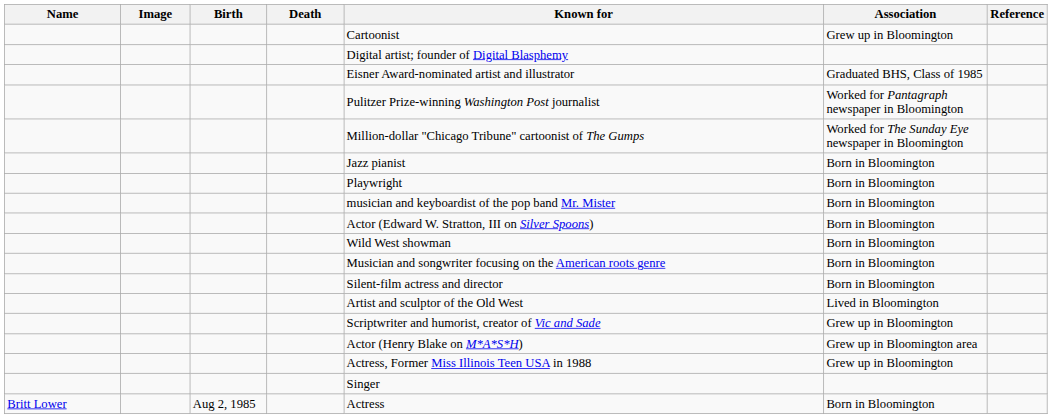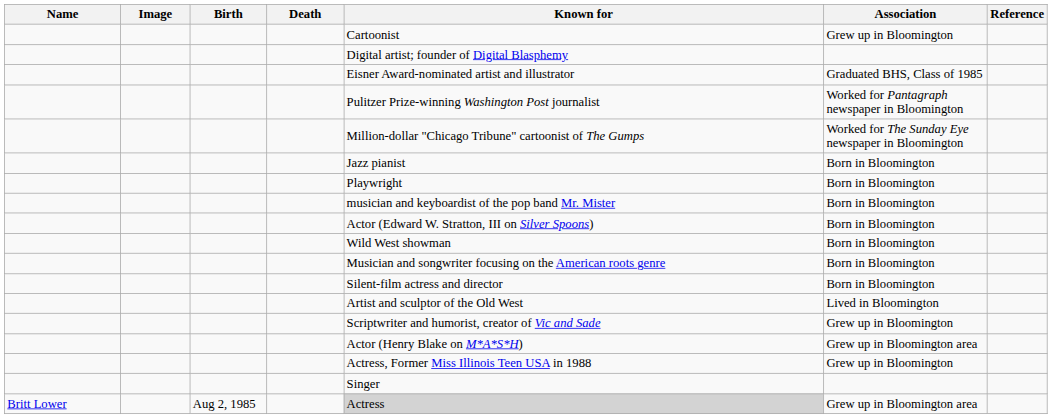 <table class="wikitable sortable">
 <tr>
 <th scope="col" width="140">Name</th>
 <th scope="col" width="80" class="unsortable">Image</th>
 <th scope="col" width="90">Birth</th>
 <th scope="col" width="90">Death</th>
 <th scope="col" width="600" class="unsortable">Known for</th>
 <th scope="col" width="200" class="unsortable">Association</th>
 <th scope="col" width="30" class="unsortable">Reference</th>
 </tr>
 <tr>
 <td></td>
 <td></td>
 <td align=right></td>
 <td align=right></td>
 <td>Cartoonist</td>
 <td>Grew up in Bloomington</td>
 <td align="center"></td>
 </tr>
 <tr>
 <td></td>
 <td></td>
 <td></td>
 <td></td>
 <td>Digital artist; founder of <a href='#'>Digital Blasphemy</a></td>
 <td></td>
 <td align="center"></td>
 </tr>
 <tr>
 <td></td>
 <td></td>
 <td align=right></td>
 <td></td>
 <td>Eisner Award-nominated artist and illustrator</td>
 <td>Graduated BHS, Class of 1985</td>
 <td align="center"></td>
 </tr>
 <tr>
 <td></td>
 <td></td>
 <td align=right></td>
 <td align=right></td>
 <td>Pulitzer Prize-winning <em>Washington Post</em> journalist</td>
 <td>Worked for <em>Pantagraph</em> newspaper in Bloomington</td>
 <td align="center"></td>
 </tr>
 <tr>
 <td></td>
 <td><br></td>
 <td align=right></td>
 <td align=right></td>
 <td>Million-dollar "Chicago Tribune" cartoonist of <em>The Gumps</em></td>
 <td>Worked for <em>The Sunday Eye</em> newspaper in Bloomington</td>
 <td align="center"></td>
 </tr>
 <tr>
 <td></td>
 <td></td>
 <td align=right></td>
 <td></td>
 <td>Jazz pianist</td>
 <td>Born in Bloomington</td>
 <td align="center"></td>
 </tr>
 <tr>
 <td></td>
 <td></td>
 <td align=right></td>
 <td align=right></td>
 <td>Playwright</td>
 <td>Born in Bloomington</td>
 <td align="center"></td>
 </tr>
 <tr>
 <td></td>
 <td></td>
 <td align=center></td>
 <td></td>
 <td>musician and keyboardist of the pop band <a href='#'>Mr. Mister</a></td>
 <td>Born in Bloomington</td>
 </tr>
 <tr>
 <td></td>
 <td></td>
 <td align=right></td>
 <td></td>
 <td>Actor (Edward W. Stratton, III on <em><a href='#'>Silver Spoons</a></em>)</td>
 <td>Born in Bloomington</td>
 <td align="center"></td>
 </tr>
 <tr>
 <td></td>
 <td></td>
 <td align=right></td>
 <td align=right></td>
 <td>Wild West showman</td>
 <td>Born in Bloomington</td>
 <td align="center"></td>
 </tr>
 <tr>
 <td></td>
 <td></td>
 <td align=right></td>
 <td></td>
 <td>Musician and songwriter focusing on the <a href='#'>American roots genre</a></td>
 <td>Born in Bloomington</td>
 <td align="center"></td>
 </tr>
 <tr>
 <td></td>
 <td></td>
 <td align=right></td>
 <td align=right></td>
 <td>Silent-film actress and director</td>
 <td>Born in Bloomington</td>
 <td align="center"></td>
 </tr>
 <tr>
 <td></td>
 <td></td>
 <td align=right></td>
 <td align=right></td>
 <td>Artist and sculptor of the Old West</td>
 <td>Lived in Bloomington</td>
 <td align="center"></td>
 </tr>
 <tr>
 <td></td>
 <td></td>
 <td align=right></td>
 <td align=right></td>
 <td>Scriptwriter and humorist, creator of <em><a href='#'>Vic and Sade</a></em></td>
 <td>Grew up in Bloomington</td>
 <td align="center"></td>
 </tr>
 <tr>
 <td></td>
 <td></td>
 <td align=right></td>
 <td align=right></td>
 <td>Actor (Henry Blake on <em><a href='#'>M*A*S*H</a></em>)</td>
 <td>Grew up in Bloomington area</td>
 </tr>
 <tr>
 <td></td>
 <td></td>
 <td align=right></td>
 <td></td>
 <td>Actress, Former <a href='#'>Miss Illinois Teen USA</a> in 1988</td>
 <td>Grew up in Bloomington</td>
 <td></td>
 </tr>
 <tr>
 <td></td>
 <td></td>
 <td align=right></td>
 <td></td>
 <td>Singer</td>
 <td></td>
 <td align="center"></td>
 </tr>
 <tr>
 <td><a href='#'>Britt Lower</a></td>
 <td></td>
 <td>Aug 2, 1985</td>
 <td></td>
-<td>Actress</td>
-<td>Born in Bloomington</td>
+<td style="background: lightgrey;">Actress</td>
+<td>Grew up in Bloomington area</td>
 </tr>
 </table>
